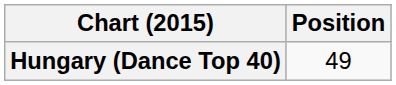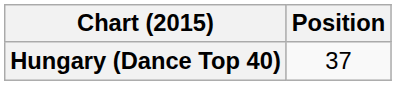 <table class="wikitable plainrowheaders">
 <tr>
 <th scope="col">Chart (2015)</th>
 <th scope="col">Position</th>
 </tr>
 <tr>
 <th scope="row">Hungary (Dance Top 40)</th>
-<td style="text-align:center">49</td>
+<td style="text-align:center">37</td>
 </tr>
 </table>
